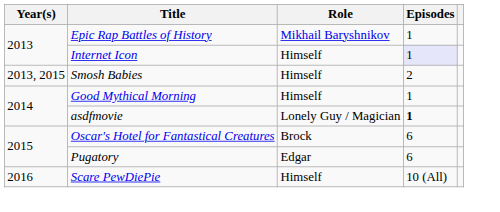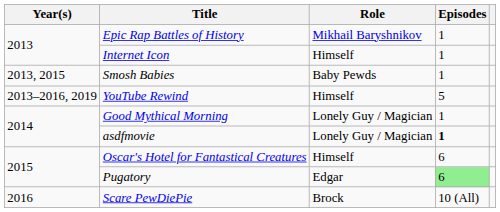 <table class ="wikitable sortable">
 <tr>
 <th>Year(s)</th>
 <th scope="col">Title</th>
 <th scope="col">Role</th>
 <th>Episodes</th>
 <th scope="col" class="unsortable"></th>
 </tr>
 <tr>
 <td rowspan="2">2013</td>
 <td><em><a href='#'>Epic Rap Battles of History</a></em></td>
 <td><a href='#'>Mikhail Baryshnikov</a></td>
 <td>1</td>
 <td style="text-align:center"></td>
 </tr>
 <tr>
 <td><em><a href='#'>Internet Icon</a></em></td>
 <td>Himself</td>
-<td style="background: lavender;">1</td>
+<td>1</td>
 <td style="text-align:center"></td>
 </tr>
 <tr>
 <td>2013, 2015</td>
 <td><em>Smosh Babies</em></td>
+<td>Baby Pewds</td>
+<td>1</td>
+<td style="text-align:center"></td>
+</tr>
+<tr>
+<td>2013–2016, 2019</td>
+<td><em><a href='#'>YouTube Rewind</a></em></td>
 <td>Himself</td>
-<td>2</td>
+<td>5</td>
 <td style="text-align:center"></td>
 </tr>
 <tr>
 <td rowspan="2">2014</td>
 <td><em><a href='#'>Good Mythical Morning</a></em></td>
-<td>Himself</td>
+<td>Lonely Guy / Magician</td>
 <td>1</td>
 <td style="text-align:center"></td>
 </tr>
 <tr>
 <td><em>asdfmovie</em></td>
 <td>Lonely Guy / Magician</td>
 <td><strong>1</strong></td>
 <td style="text-align:center"></td>
 </tr>
 <tr>
 <td rowspan="2">2015</td>
 <td><em><a href='#'>Oscar's Hotel for Fantastical Creatures</a></em></td>
-<td>Brock</td>
+<td>Himself</td>
 <td>6</td>
 <td style="text-align:center"></td>
 </tr>
 <tr>
 <td><em>Pugatory</em></td>
 <td>Edgar</td>
-<td>6</td>
+<td style="background: lightgreen;">6</td>
 <td style="text-align:center"></td>
 </tr>
 <tr>
 <td>2016</td>
 <td><em><a href='#'>Scare PewDiePie</a></em></td>
-<td>Himself</td>
+<td>Brock</td>
 <td>10 (All)</td>
 <td style="text-align:center"></td>
 </tr>
 </table>
